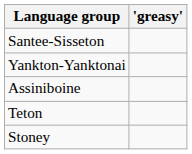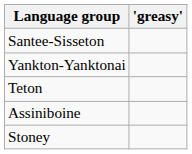 <table class="wikitable">
 <tr>
 <th>Language group</th>
 <th>'greasy'</th>
 </tr>
 <tr>
 <td>Santee-Sisseton</td>
 <td></td>
 </tr>
 <tr>
 <td>Yankton-Yanktonai</td>
 <td></td>
 </tr>
 <tr>
-<td>Assiniboine</td>
+<td>Teton</td>
 <td></td>
 </tr>
 <tr>
-<td>Teton</td>
+<td>Assiniboine</td>
 <td></td>
 </tr>
 <tr>
 <td>Stoney</td>
 <td></td>
 </tr>
 </table>
